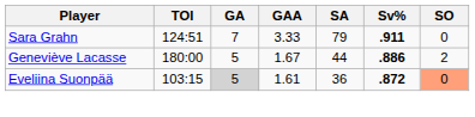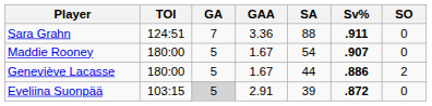 <table class="wikitable sortable" style="text-align:center;">
 <tr>
 <th style="width:170px;">Player</th>
 <th style="width:60px;">TOI</th>
 <th style="width:50px;">GA</th>
 <th style="width:60px;">GAA</th>
 <th style="width:50px;">SA</th>
 <th style="width:60px;">Sv%</th>
 <th style="width:50px;">SO</th>
 </tr>
 <tr>
 <td style="text-align:left;"> <a href='#'>Sara Grahn</a></td>
 <td>124:51</td>
 <td>7</td>
-<td>3.33</td>
-<td>79</td>
+<td>3.36</td>
+<td>88</td>
 <td><strong>.911</strong></td>
+<td>0</td>
+</tr>
+<tr>
+<td style="text-align:left;"> <a href='#'>Maddie Rooney</a></td>
+<td>180:00</td>
+<td>5</td>
+<td>1.67</td>
+<td>54</td>
+<td><strong>.907</strong></td>
 <td>0</td>
 </tr>
 <tr>
 <td style="text-align:left;"> <a href='#'>Geneviève Lacasse</a></td>
 <td>180:00</td>
 <td>5</td>
 <td>1.67</td>
 <td>44</td>
 <td><strong>.886</strong></td>
 <td>2</td>
 </tr>
 <tr>
 <td style="text-align:left;"> <a href='#'>Eveliina Suonpää</a></td>
 <td>103:15</td>
 <td style="background: lightgrey;">5</td>
-<td>1.61</td>
-<td>36</td>
+<td>2.91</td>
+<td>39</td>
 <td><strong>.872</strong></td>
-<td style="background: lightsalmon;">0</td>
+<td>0</td>
 </tr>
 </table>
